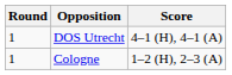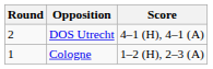 <table class="wikitable">
 <tr>
 <th>Round</th>
 <th>Opposition</th>
 <th>Score</th>
 </tr>
 <tr>
-<td>1</td>
+<td>2</td>
 <td> <a href='#'>DOS Utrecht</a></td>
 <td>4–1 (H), 4–1 (A)</td>
 </tr>
 <tr>
 <td>1</td>
 <td> <a href='#'>Cologne</a></td>
 <td>1–2 (H), 2–3 (A)</td>
 </tr>
 </table>
